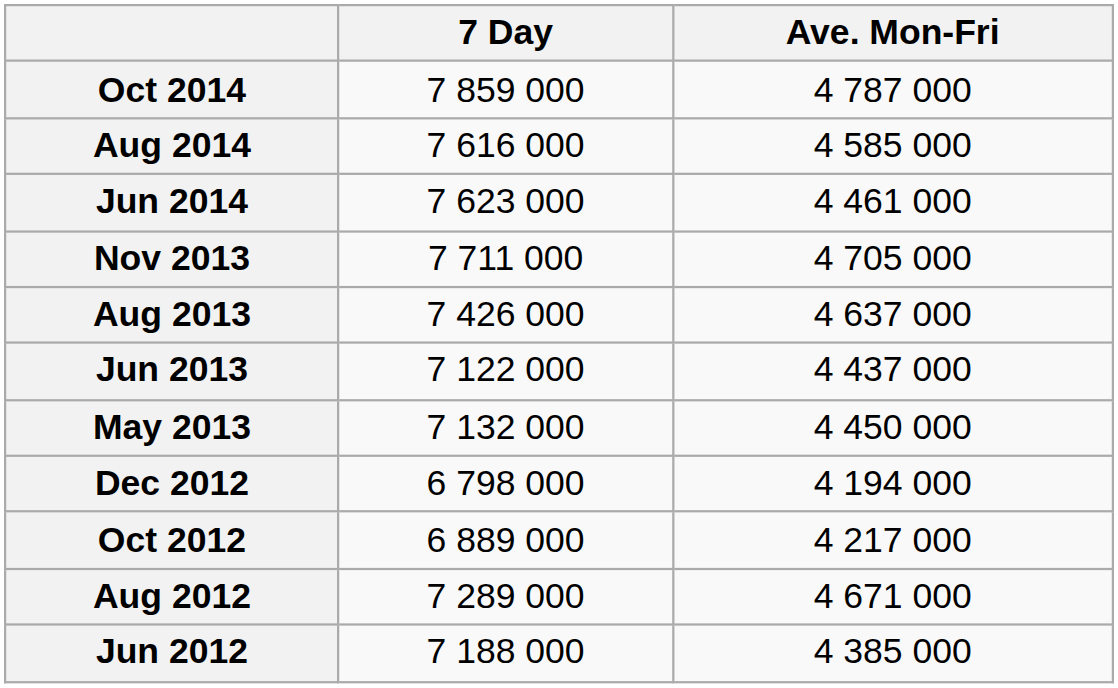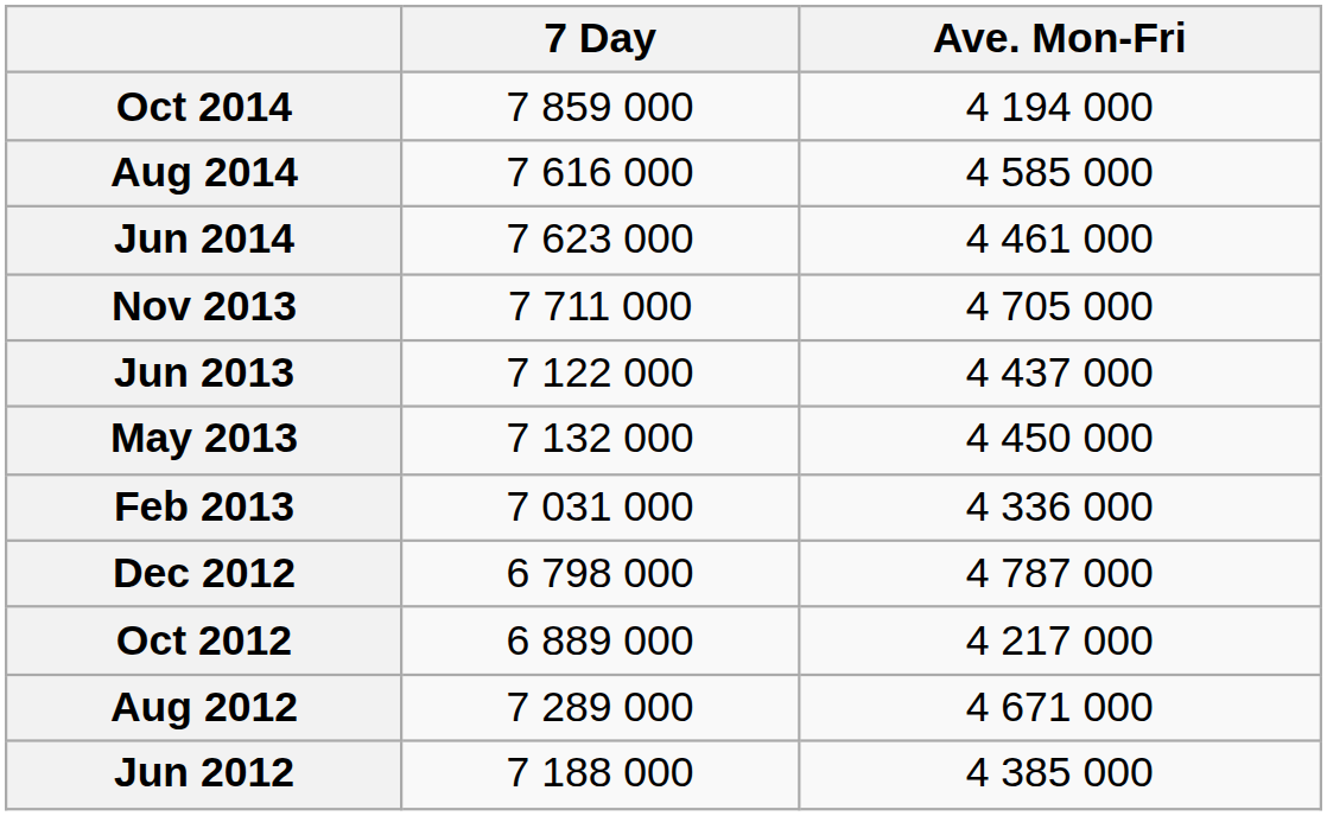 <table class="wikitable sortable" style="text-align:center; width:500px; height:200px;">
 <tr>
 <th></th>
 <th>7 Day</th>
 <th>Ave. Mon-Fri</th>
 </tr>
 <tr>
 <th scope="row">Oct 2014</th>
 <td>7 859 000</td>
-<td>4 787 000</td>
+<td>4 194 000</td>
 </tr>
 <tr>
 <th scope="row">Aug 2014</th>
 <td>7 616 000</td>
 <td>4 585 000</td>
 </tr>
 <tr>
 <th scope="row">Jun 2014</th>
 <td>7 623 000</td>
 <td>4 461 000</td>
 </tr>
 <tr>
 <th scope="row">Nov 2013</th>
 <td>7 711 000</td>
 <td>4 705 000</td>
 </tr>
 <tr>
-<th scope="row">Aug 2013</th>
-<td>7 426 000</td>
-<td>4 637 000</td>
-</tr>
-<tr>
 <th scope="row">Jun 2013</th>
 <td>7 122 000</td>
 <td>4 437 000</td>
 </tr>
 <tr>
 <th scope="row">May 2013</th>
 <td>7 132 000</td>
 <td>4 450 000</td>
 </tr>
 <tr>
+<th scope="row">Feb 2013</th>
+<td>7 031 000</td>
+<td>4 336 000</td>
+</tr>
+<tr>
 <th scope="row">Dec 2012</th>
 <td>6 798 000</td>
-<td>4 194 000</td>
+<td>4 787 000</td>
 </tr>
 <tr>
 <th scope="row">Oct 2012</th>
 <td>6 889 000</td>
 <td>4 217 000</td>
 </tr>
 <tr>
 <th scope="row">Aug 2012</th>
 <td>7 289 000</td>
 <td>4 671 000</td>
 </tr>
 <tr>
 <th scope="row">Jun 2012</th>
 <td>7 188 000</td>
 <td>4 385 000</td>
 </tr>
 </table>
